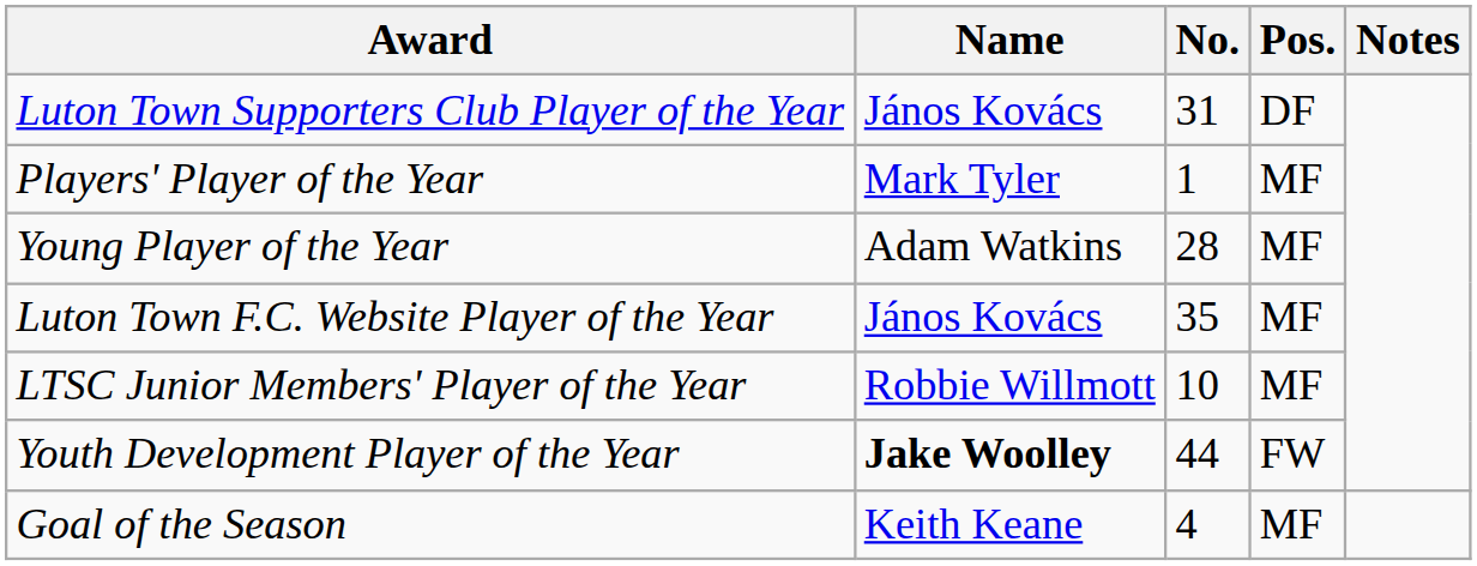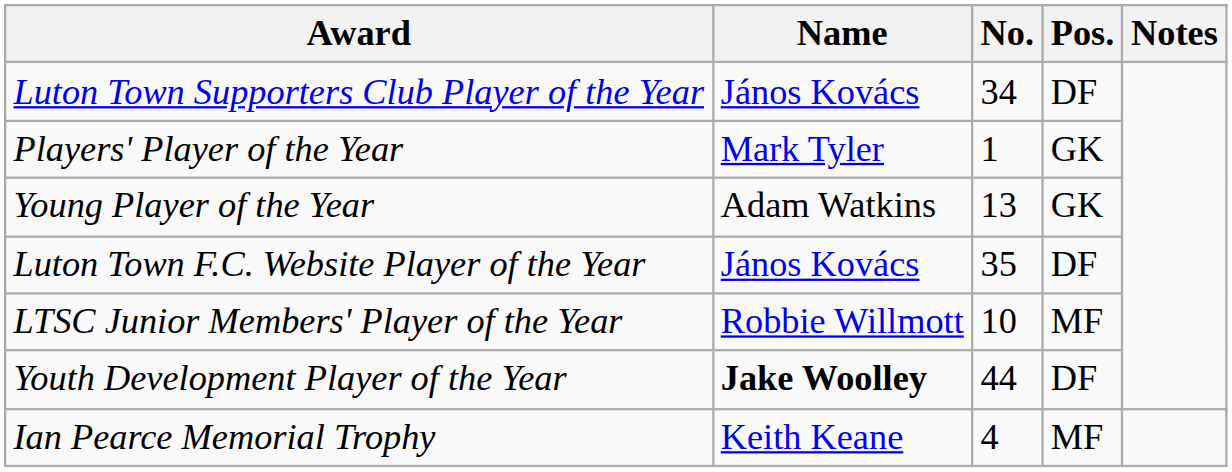 <table class="wikitable" style="text-align:center">
 <tr>
 <th>Award</th>
 <th>Name</th>
 <th>No.</th>
 <th>Pos.</th>
 <th>Notes</th>
 </tr>
 <tr>
 <td align="left"><em><a href='#'>Luton Town Supporters Club Player of the Year</a></em></td>
 <td align="left"> <a href='#'>János Kovács</a></td>
-<td align="left">31</td>
+<td align="left">34</td>
 <td align="left">DF</td>
 </tr>
 <tr>
 <td align="left"><em>Players' Player of the Year</em></td>
 <td align="left"> <a href='#'>Mark Tyler</a></td>
 <td align="left">1</td>
-<td align="left">MF</td>
+<td align="left">GK</td>
 </tr>
 <tr>
 <td align="left"><em>Young Player of the Year</em></td>
 <td align="left"> Adam Watkins</td>
-<td align="left">28</td>
-<td align="left">MF</td>
+<td align="left">13</td>
+<td align="left">GK</td>
 </tr>
 <tr>
 <td align="left"><em>Luton Town F.C. Website Player of the Year</em></td>
 <td align="left"> <a href='#'>János Kovács</a></td>
 <td align="left">35</td>
-<td align="left">MF</td>
+<td align="left">DF</td>
 </tr>
 <tr>
 <td align="left"><em>LTSC Junior Members' Player of the Year</em></td>
 <td align="left"> <a href='#'>Robbie Willmott</a></td>
 <td align="left">10</td>
 <td align="left">MF</td>
 </tr>
 <tr>
 <td align="left"><em>Youth Development Player of the Year</em></td>
 <td align="left"><strong> Jake Woolley</strong></td>
 <td align="left">44</td>
-<td align="left">FW</td>
+<td align="left">DF</td>
 </tr>
 <tr>
-<td align="left"><em>Goal of the Season</em></td>
+<td align="left"><em>Ian Pearce Memorial Trophy</em></td>
 <td align="left"> <a href='#'>Keith Keane</a></td>
 <td align="left">4</td>
 <td align="left">MF</td>
 <td align="center"></td>
 </tr>
 </table>
